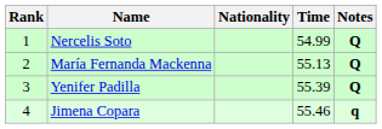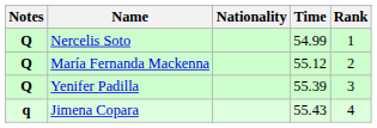 <table class="wikitable sortable" style="text-align:center">
 <tr>
-<th>Rank</th>
+<th>Notes</th>
 <th>Name</th>
 <th>Nationality</th>
 <th>Time</th>
-<th>Notes</th>
+<th>Rank</th>
 </tr>
 <tr bgcolor=ccffcc>
-<td align=center>1</td>
+<td><strong>Q</strong></td>
 <td align=left><a href='#'>Nercelis Soto</a></td>
 <td align=left></td>
 <td>54.99</td>
-<td><strong>Q</strong></td>
+<td align=center>1</td>
 </tr>
 <tr bgcolor=ccffcc>
-<td align=center>2</td>
+<td><strong>Q</strong></td>
 <td align=left><a href='#'>María Fernanda Mackenna</a></td>
 <td align=left></td>
-<td>55.13</td>
-<td><strong>Q</strong></td>
+<td>55.12</td>
+<td align=center>2</td>
 </tr>
 <tr bgcolor=ccffcc>
-<td align=center>3</td>
+<td><strong>Q</strong></td>
 <td align=left><a href='#'>Yenifer Padilla</a></td>
 <td align=left></td>
 <td>55.39</td>
-<td><strong>Q</strong></td>
+<td align=center>3</td>
 </tr>
 <tr bgcolor=ddffdd>
-<td align=center>4</td>
+<td><strong>q</strong></td>
 <td align=left><a href='#'>Jimena Copara</a></td>
 <td align=left></td>
-<td>55.46</td>
-<td><strong>q</strong></td>
+<td>55.43</td>
+<td align=center>4</td>
 </tr>
 </table>
